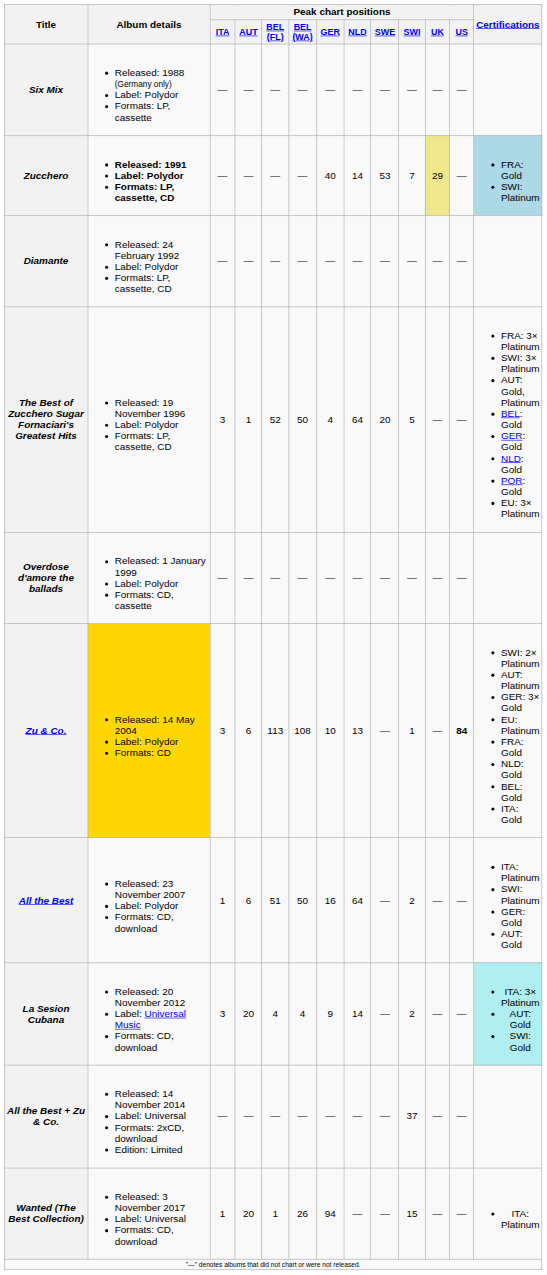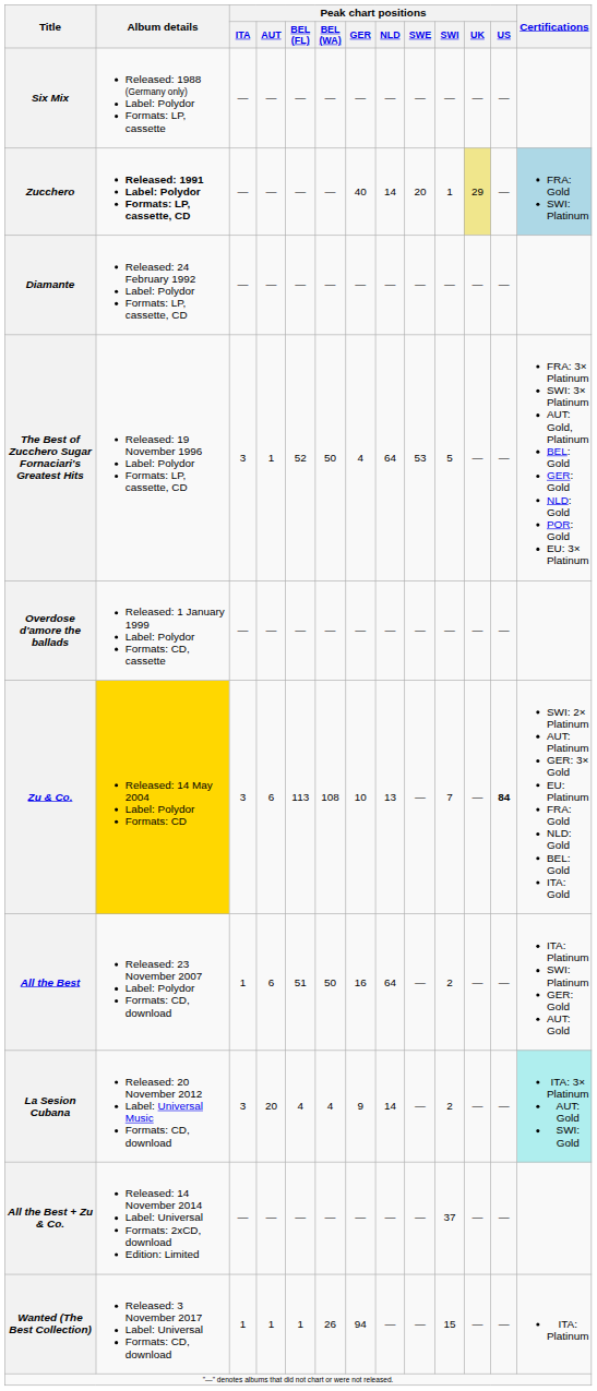 <table class="wikitable plainrowheaders" style="text-align:center;">
 <tr>
 <th scope="col" rowspan="2" style="width:10em;">Title</th>
 <th scope="col" rowspan="2" style="width:16em;">Album details</th>
 <th scope="col" colspan="10">Peak chart positions</th>
 <th scope="col" rowspan="2"><a href='#'>Certifications</a></th>
 </tr>
 <tr>
 <th scope="col" style="width:3em;font-size:90%;"><a href='#'>ITA</a><br></th>
 <th scope="col" style="width:3em;font-size:90%;"><a href='#'>AUT</a><br></th>
 <th scope="col" style="width:3em;font-size:90%;"><a href='#'>BEL (FL)</a><br></th>
 <th scope="col" style="width:3em;font-size:90%;"><a href='#'>BEL (WA)</a><br></th>
 <th scope="col" style="width:3em;font-size:90%;"><a href='#'>GER</a><br></th>
 <th scope="col" style="width:3em;font-size:90%;"><a href='#'>NLD</a><br></th>
 <th scope="col" style="width:3em;font-size:90%;"><a href='#'>SWE</a><br></th>
 <th scope="col" style="width:3em;font-size:90%;"><a href='#'>SWI</a><br></th>
 <th scope="col" style="width:3em;font-size:90%;"><a href='#'>UK</a><br></th>
 <th scope="col" style="width:3em;font-size:90%;"><a href='#'>US</a><br></th>
 </tr>
 <tr>
 <th scope="row"><em>Six Mix</em></th>
 <td align="left"><br><ul><li>Released: 1988 <small>(Germany only)</small></li><li>Label: Polydor</li><li>Formats: LP, cassette</li></ul></td>
 <td>—</td>
 <td>—</td>
 <td>—</td>
 <td>—</td>
 <td>—</td>
 <td>—</td>
 <td>—</td>
 <td>—</td>
 <td>—</td>
 <td>—</td>
 <td></td>
 </tr>
 <tr>
 <th scope="row"><em>Zucchero</em></th>
 <td align="left"><strong><br><ul><li>Released: 1991</li><li>Label: Polydor</li><li>Formats: LP, cassette, CD</li></ul></strong></td>
 <td>—</td>
 <td>—</td>
 <td>—</td>
 <td>—</td>
 <td>40</td>
 <td>14</td>
-<td>53</td>
-<td>7</td>
+<td>20</td>
+<td>1</td>
 <td style="background: khaki;">29</td>
 <td>—</td>
 <td align="left" style="background: lightblue;"><br><ul><li>FRA: Gold</li><li>SWI: Platinum</li></ul></td>
 </tr>
 <tr>
 <th scope="row"><em>Diamante</em></th>
 <td align="left"><br><ul><li>Released: 24 February 1992</li><li>Label: Polydor</li><li>Formats: LP, cassette, CD</li></ul></td>
 <td>—</td>
 <td>—</td>
 <td>—</td>
 <td>—</td>
 <td>—</td>
 <td>—</td>
 <td>—</td>
 <td>—</td>
 <td>—</td>
 <td>—</td>
 <td></td>
 </tr>
 <tr>
 <th scope="row"><em>The Best of Zucchero Sugar Fornaciari's Greatest Hits</em></th>
 <td align="left"><br><ul><li>Released: 19 November 1996</li><li>Label: Polydor</li><li>Formats: LP, cassette, CD</li></ul></td>
 <td>3</td>
 <td>1</td>
 <td>52</td>
 <td>50</td>
 <td>4</td>
 <td>64</td>
-<td>20</td>
+<td>53</td>
 <td>5</td>
 <td>—</td>
 <td>—</td>
 <td align="left"><br><ul><li>FRA: 3× Platinum</li><li>SWI: 3× Platinum</li><li>AUT: Gold, Platinum</li><li><a href='#'>BEL</a>: Gold</li><li><a href='#'>GER</a>: Gold</li><li><a href='#'>NLD</a>: Gold</li><li><a href='#'>POR</a>: Gold</li><li>EU: 3× Platinum</li></ul></td>
 </tr>
 <tr>
 <th scope="row"><em>Overdose d'amore the ballads</em></th>
 <td style="text-align:left;"><br><ul><li>Released: 1 January 1999</li><li>Label: Polydor</li><li>Formats: CD, cassette</li></ul></td>
 <td>—</td>
 <td>—</td>
 <td>—</td>
 <td>—</td>
 <td>—</td>
 <td>—</td>
 <td>—</td>
 <td>—</td>
 <td>—</td>
 <td>—</td>
 <td></td>
 </tr>
 <tr>
 <th scope="row"><em><a href='#'>Zu & Co.</a></em></th>
 <td style="background: gold; text-align:left;"><br><ul><li>Released: 14 May 2004</li><li>Label: Polydor</li><li>Formats: CD</li></ul></td>
 <td>3</td>
 <td>6</td>
 <td>113</td>
 <td>108</td>
 <td>10</td>
 <td>13</td>
 <td>—</td>
-<td>1</td>
+<td>7</td>
 <td>—</td>
 <td><strong>84</strong></td>
 <td align="left"><br><ul><li>SWI: 2× Platinum</li><li>AUT: Platinum</li><li>GER: 3× Gold </li><li>EU: Platinum</li><li>FRA: Gold</li><li>NLD: Gold</li><li>BEL: Gold</li><li>ITA: Gold </li></ul></td>
 </tr>
 <tr>
 <th scope="row"><em><a href='#'>All the Best</a></em></th>
 <td style="text-align:left;"><br><ul><li>Released: 23 November 2007</li><li>Label: Polydor</li><li>Formats: CD, download</li></ul></td>
 <td>1</td>
 <td>6</td>
 <td>51</td>
 <td>50</td>
 <td>16</td>
 <td>64</td>
 <td>—</td>
 <td>2</td>
 <td>—</td>
 <td>—</td>
 <td align="left"><br><ul><li>ITA: Platinum</li><li>SWI: Platinum</li><li>GER: Gold</li><li>AUT: Gold</li></ul></td>
 </tr>
 <tr>
 <th scope="row"><em>La Sesion Cubana</em></th>
 <td style="text-align:left;"><br><ul><li>Released: 20 November 2012</li><li>Label: <a href='#'>Universal Music</a></li><li>Formats: CD, download</li></ul></td>
 <td>3</td>
 <td>20</td>
 <td>4</td>
 <td>4</td>
 <td>9</td>
 <td>14</td>
 <td>—</td>
 <td>2</td>
 <td>—</td>
 <td>—</td>
 <td style="background: paleturquoise;"><br><ul><li>ITA: 3× Platinum</li><li>AUT: Gold</li><li>SWI: Gold</li></ul></td>
 </tr>
 <tr>
 <th scope="row"><em>All the Best + Zu & Co.</em></th>
 <td style="text-align:left;"><br><ul><li>Released: 14 November 2014</li><li>Label: Universal</li><li>Formats: 2xCD, download</li><li>Edition: Limited</li></ul></td>
 <td>—</td>
 <td>—</td>
 <td>—</td>
 <td>—</td>
 <td>—</td>
 <td>—</td>
 <td>—</td>
 <td>37</td>
 <td>—</td>
 <td>—</td>
 <td></td>
 </tr>
 <tr>
 <th scope="row"><em>Wanted (The Best Collection)</em></th>
 <td style="text-align:left;"><br><ul><li>Released: 3 November 2017</li><li>Label: Universal</li><li>Formats: CD, download</li></ul></td>
 <td>1</td>
-<td>20</td>
+<td>1</td>
 <td>1</td>
 <td>26</td>
 <td>94</td>
 <td>—</td>
 <td>—</td>
 <td>15</td>
 <td>—</td>
 <td>—</td>
 <td><br><ul><li>ITA: Platinum</li></ul></td>
 </tr>
 <tr>
 <td colspan="30" style="text-align:center; font-size:8pt;">"—" denotes albums that did not chart or were not released.</td>
 </tr>
 </table>
